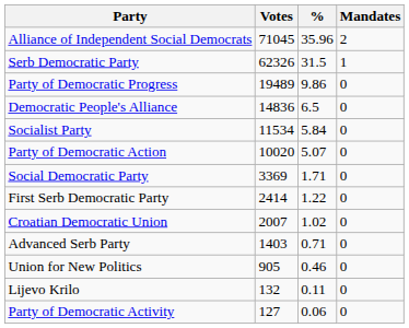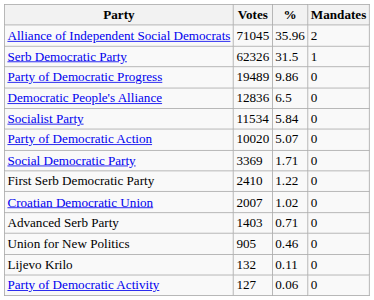 <table class="wikitable" style ="text-align: left">
 <tr>
 <th>Party</th>
 <th>Votes</th>
 <th>%</th>
 <th>Mandates</th>
 </tr>
 <tr>
 <td><a href='#'>Alliance of Independent Social Democrats</a></td>
 <td>71045</td>
 <td>35.96</td>
 <td>2</td>
 </tr>
 <tr>
 <td><a href='#'>Serb Democratic Party</a></td>
 <td>62326</td>
 <td>31.5</td>
 <td>1</td>
 </tr>
 <tr>
 <td><a href='#'>Party of Democratic Progress</a></td>
 <td>19489</td>
 <td>9.86</td>
 <td>0</td>
 </tr>
 <tr>
 <td><a href='#'>Democratic People's Alliance</a></td>
-<td>14836</td>
+<td>12836</td>
 <td>6.5</td>
 <td>0</td>
 </tr>
 <tr>
 <td><a href='#'>Socialist Party</a></td>
 <td>11534</td>
 <td>5.84</td>
 <td>0</td>
 </tr>
 <tr>
 <td><a href='#'>Party of Democratic Action</a></td>
 <td>10020</td>
 <td>5.07</td>
 <td>0</td>
 </tr>
 <tr>
 <td><a href='#'>Social Democratic Party</a></td>
 <td>3369</td>
 <td>1.71</td>
 <td>0</td>
 </tr>
 <tr>
 <td>First Serb Democratic Party</td>
-<td>2414</td>
+<td>2410</td>
 <td>1.22</td>
 <td>0</td>
 </tr>
 <tr>
 <td><a href='#'>Croatian Democratic Union</a></td>
 <td>2007</td>
 <td>1.02</td>
 <td>0</td>
 </tr>
 <tr>
 <td>Advanced Serb Party</td>
 <td>1403</td>
 <td>0.71</td>
 <td>0</td>
 </tr>
 <tr>
 <td>Union for New Politics</td>
 <td>905</td>
 <td>0.46</td>
 <td>0</td>
 </tr>
 <tr>
 <td>Lijevo Krilo</td>
 <td>132</td>
 <td>0.11</td>
 <td>0</td>
 </tr>
 <tr>
 <td><a href='#'>Party of Democratic Activity</a></td>
 <td>127</td>
 <td>0.06</td>
 <td>0</td>
 </tr>
 </table>
